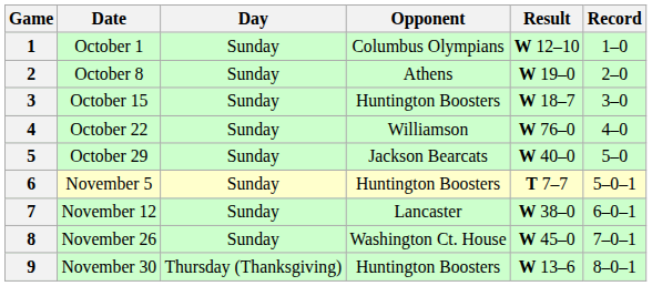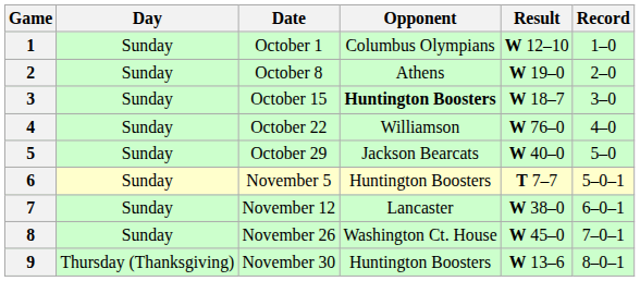 <table class="wikitable" style="text-align:center">
 <tr>
 <th>Game</th>
+<th>Day</th>
 <th>Date</th>
-<th>Day</th>
 <th>Opponent</th>
 <th>Result</th>
 <th>Record</th>
 </tr>
 <tr style="background:#cfc;">
 <th scope="row">1</th>
+<td>Sunday</td>
 <td>October 1</td>
-<td>Sunday</td>
 <td>Columbus Olympians</td>
 <td><strong>W</strong> 12–10</td>
 <td>1–0</td>
 </tr>
 <tr style="background:#cfc;">
 <th scope="row">2</th>
+<td>Sunday</td>
 <td>October 8</td>
-<td>Sunday</td>
 <td>Athens</td>
 <td><strong>W</strong> 19–0</td>
 <td>2–0</td>
 </tr>
 <tr style="background:#cfc;">
 <th scope="row">3</th>
+<td>Sunday</td>
 <td>October 15</td>
-<td>Sunday</td>
-<td>Huntington Boosters</td>
+<td><strong>Huntington Boosters</strong></td>
 <td><strong>W</strong> 18–7</td>
 <td>3–0</td>
 </tr>
 <tr style="background:#cfc;">
 <th scope="row">4</th>
+<td>Sunday</td>
 <td>October 22</td>
-<td>Sunday</td>
 <td>Williamson</td>
 <td><strong>W</strong> 76–0</td>
 <td>4–0</td>
 </tr>
 <tr style="background:#cfc;">
 <th scope="row">5</th>
+<td>Sunday</td>
 <td>October 29</td>
-<td>Sunday</td>
 <td>Jackson Bearcats</td>
 <td><strong>W</strong> 40–0</td>
 <td>5–0</td>
 </tr>
 <tr style="background:#ffc;">
 <th scope="row">6</th>
+<td>Sunday</td>
 <td>November 5</td>
-<td>Sunday</td>
 <td>Huntington Boosters</td>
 <td><strong>T</strong> 7–7</td>
 <td>5–0–1</td>
 </tr>
 <tr style="background:#cfc;">
 <th scope="row">7</th>
+<td>Sunday</td>
 <td>November 12</td>
-<td>Sunday</td>
 <td>Lancaster</td>
 <td><strong>W</strong> 38–0</td>
 <td>6–0–1</td>
 </tr>
 <tr style="background:#cfc;">
 <th scope="row">8</th>
+<td>Sunday</td>
 <td>November 26</td>
-<td>Sunday</td>
 <td>Washington Ct. House</td>
 <td><strong>W</strong> 45–0</td>
 <td>7–0–1</td>
 </tr>
 <tr style="background:#cfc;">
 <th scope="row">9</th>
+<td>Thursday (Thanksgiving)</td>
 <td>November 30</td>
-<td>Thursday (Thanksgiving)</td>
 <td>Huntington Boosters</td>
 <td><strong>W</strong> 13–6</td>
 <td>8–0–1</td>
 </tr>
 </table>
